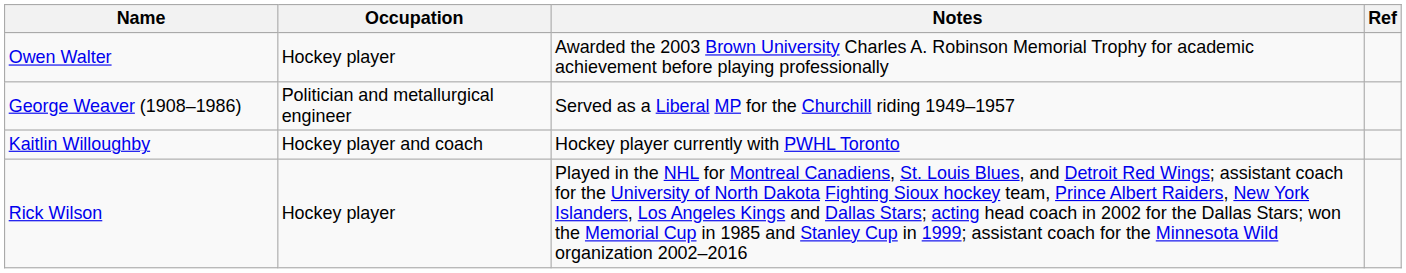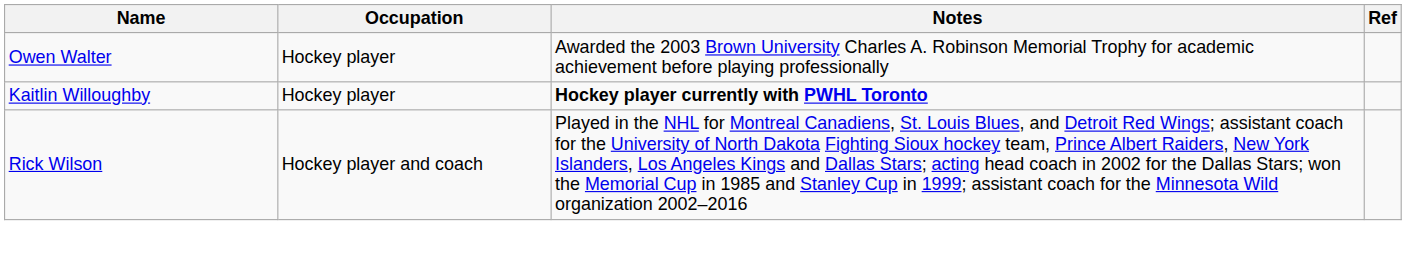 <table class="wikitable sortable">
 <tr align=left>
 <th style="width:20%;">Name</th>
 <th style="width:20%;">Occupation</th>
 <th style="width:60%;">Notes</th>
 <th style="width:20%;">Ref</th>
 </tr>
 <tr>
 <td><a href='#'>Owen Walter</a></td>
 <td>Hockey player</td>
 <td>Awarded the 2003 <a href='#'>Brown University</a> Charles A. Robinson Memorial Trophy for academic achievement before playing professionally</td>
 <td></td>
 </tr>
 <tr>
-<td><a href='#'>George Weaver</a> (1908–1986)</td>
-<td>Politician and metallurgical engineer</td>
-<td>Served as a <a href='#'>Liberal</a> <a href='#'>MP</a> for the <a href='#'>Churchill</a> riding 1949–1957</td>
-<td></td>
-</tr>
-<tr>
 <td><a href='#'>Kaitlin Willoughby</a></td>
-<td>Hockey player and coach</td>
-<td>Hockey player currently with <a href='#'>PWHL Toronto</a></td>
+<td>Hockey player</td>
+<td><strong>Hockey player currently with <a href='#'>PWHL Toronto</a></strong></td>
 <td></td>
 </tr>
 <tr>
 <td><a href='#'>Rick Wilson</a></td>
-<td>Hockey player</td>
+<td>Hockey player and coach</td>
 <td>Played in the <a href='#'>NHL</a> for <a href='#'>Montreal Canadiens</a>, <a href='#'>St. Louis Blues</a>, and <a href='#'>Detroit Red Wings</a>; assistant coach for the <a href='#'>University of North Dakota</a> <a href='#'>Fighting Sioux hockey</a> team, <a href='#'>Prince Albert Raiders</a>, <a href='#'>New York Islanders</a>, <a href='#'>Los Angeles Kings</a> and <a href='#'>Dallas Stars</a>; <a href='#'>acting</a> head coach in 2002 for the Dallas Stars; won the <a href='#'>Memorial Cup</a> in 1985 and <a href='#'>Stanley Cup</a> in <a href='#'>1999</a>; assistant coach for the <a href='#'>Minnesota Wild</a> organization 2002–2016</td>
 <td></td>
 </tr>
 </table>
